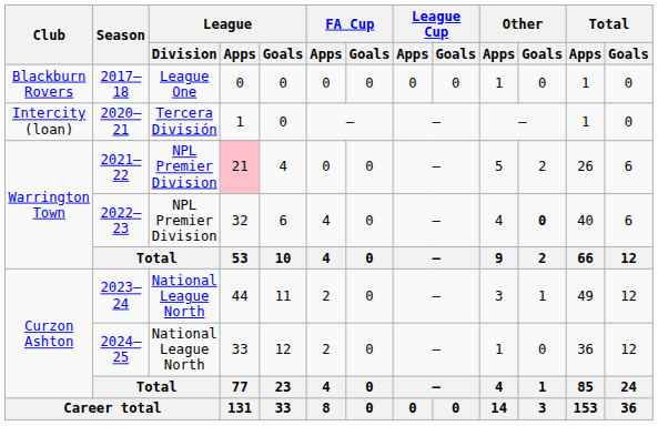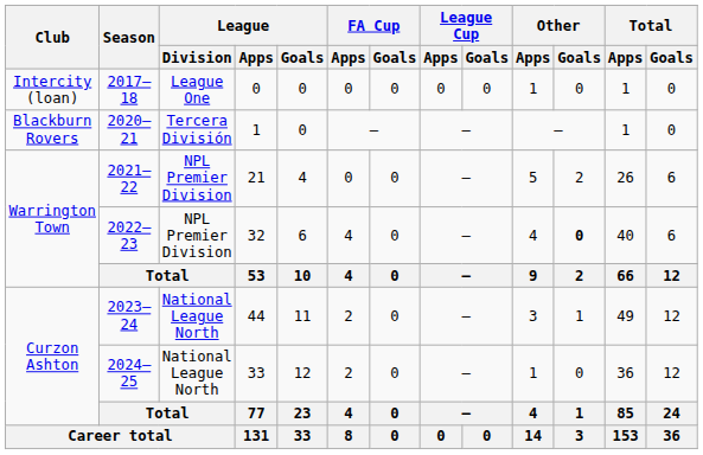 <table class="wikitable" style="text-align: center;">
 <tr>
 <th rowspan="2">Club</th>
 <th rowspan="2">Season</th>
 <th colspan="3">League</th>
 <th colspan="2"><a href='#'>FA Cup</a></th>
 <th colspan="2"><a href='#'>League Cup</a></th>
 <th colspan="2">Other</th>
 <th colspan="2">Total</th>
 </tr>
 <tr>
 <th>Division</th>
 <th>Apps</th>
 <th>Goals</th>
 <th>Apps</th>
 <th>Goals</th>
 <th>Apps</th>
 <th>Goals</th>
 <th>Apps</th>
 <th>Goals</th>
 <th>Apps</th>
 <th>Goals</th>
 </tr>
 <tr>
-<td rowspan="1" valign="center"><a href='#'>Blackburn Rovers</a></td>
+<td><a href='#'>Intercity</a> (loan)</td>
 <td><a href='#'>2017–18</a></td>
 <td><a href='#'>League One</a></td>
 <td>0</td>
 <td>0</td>
 <td>0</td>
 <td>0</td>
 <td>0</td>
 <td>0</td>
 <td>1</td>
 <td>0</td>
 <td>1</td>
 <td>0</td>
 </tr>
 <tr>
-<td><a href='#'>Intercity</a> (loan)</td>
+<td rowspan="1" valign="center"><a href='#'>Blackburn Rovers</a></td>
 <td><a href='#'>2020–21</a></td>
 <td><a href='#'>Tercera División</a></td>
 <td>1</td>
 <td>0</td>
 <td colspan="2">—</td>
 <td colspan="2">—</td>
 <td colspan="2">—</td>
 <td>1</td>
 <td>0</td>
 </tr>
 <tr>
 <td rowspan="3"><a href='#'>Warrington Town</a></td>
 <td><a href='#'>2021–22</a></td>
 <td><a href='#'>NPL Premier Division</a></td>
-<td style="background: pink;">21</td>
+<td>21</td>
 <td>4</td>
 <td>0</td>
 <td>0</td>
 <td colspan="2">—</td>
 <td>5</td>
 <td>2</td>
 <td>26</td>
 <td>6</td>
 </tr>
 <tr>
 <td><a href='#'>2022–23</a></td>
 <td>NPL Premier Division</td>
 <td>32</td>
 <td>6</td>
 <td>4</td>
 <td>0</td>
 <td colspan="2">—</td>
 <td>4</td>
 <td><strong>0</strong></td>
 <td>40</td>
 <td>6</td>
 </tr>
 <tr>
 <th colspan="2">Total</th>
 <th>53</th>
 <th>10</th>
 <th>4</th>
 <th>0</th>
 <th colspan="2">—</th>
 <th>9</th>
 <th>2</th>
 <th>66</th>
 <th>12</th>
 </tr>
 <tr>
 <td rowspan="3"><a href='#'>Curzon Ashton</a></td>
 <td><a href='#'>2023–24</a></td>
 <td><a href='#'>National League North</a></td>
 <td>44</td>
 <td>11</td>
 <td>2</td>
 <td>0</td>
 <td colspan="2">—</td>
 <td>3</td>
 <td>1</td>
 <td>49</td>
 <td>12</td>
 </tr>
 <tr>
 <td><a href='#'>2024–25</a></td>
 <td>National League North</td>
 <td>33</td>
 <td>12</td>
 <td>2</td>
 <td>0</td>
 <td colspan="2">—</td>
 <td>1</td>
 <td>0</td>
 <td>36</td>
 <td>12</td>
 </tr>
 <tr>
 <th colspan="2">Total</th>
 <th>77</th>
 <th>23</th>
 <th>4</th>
 <th>0</th>
 <th colspan="2">—</th>
 <th>4</th>
 <th>1</th>
 <th>85</th>
 <th>24</th>
 </tr>
 <tr>
 <th colspan="3">Career total</th>
 <th>131</th>
 <th>33</th>
 <th>8</th>
 <th>0</th>
 <th>0</th>
 <th>0</th>
 <th>14</th>
 <th>3</th>
 <th>153</th>
 <th>36</th>
 </tr>
 </table>
